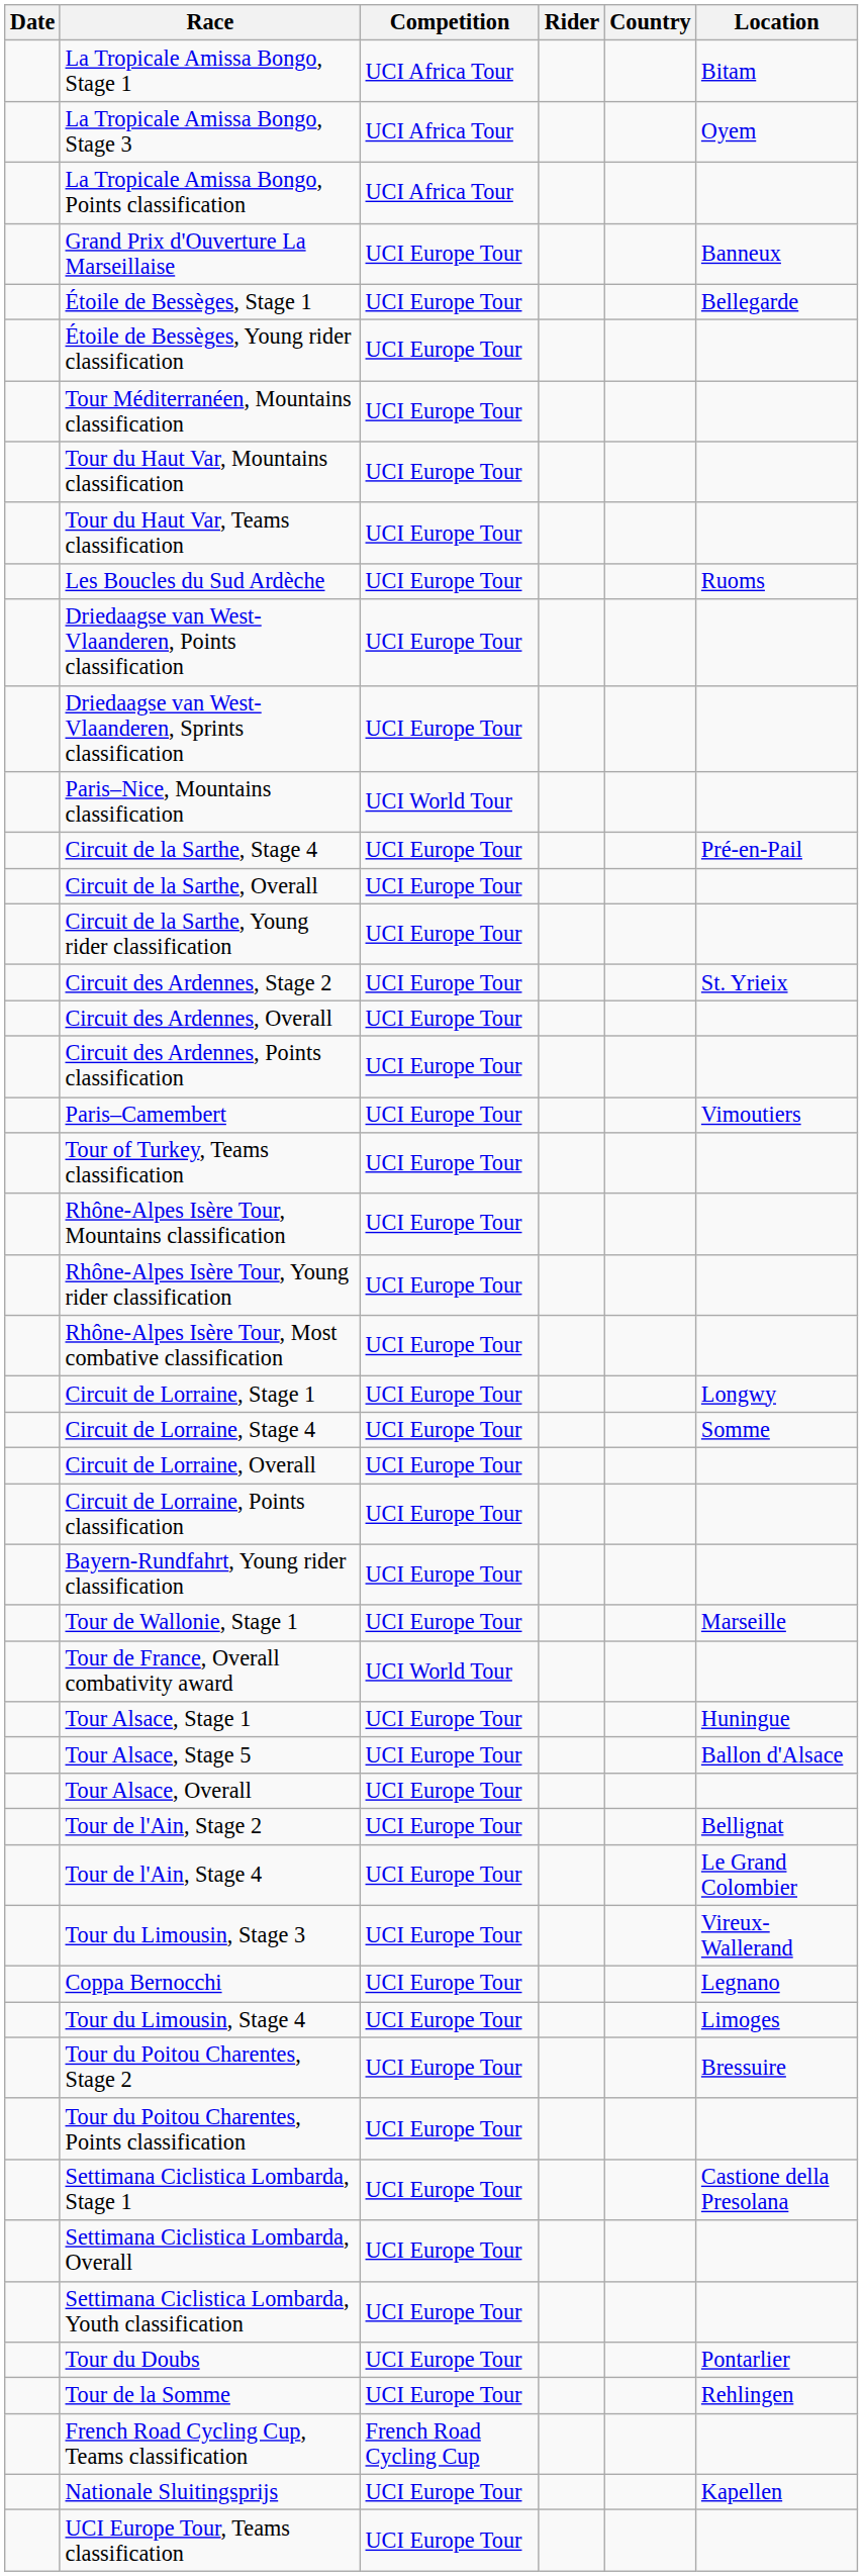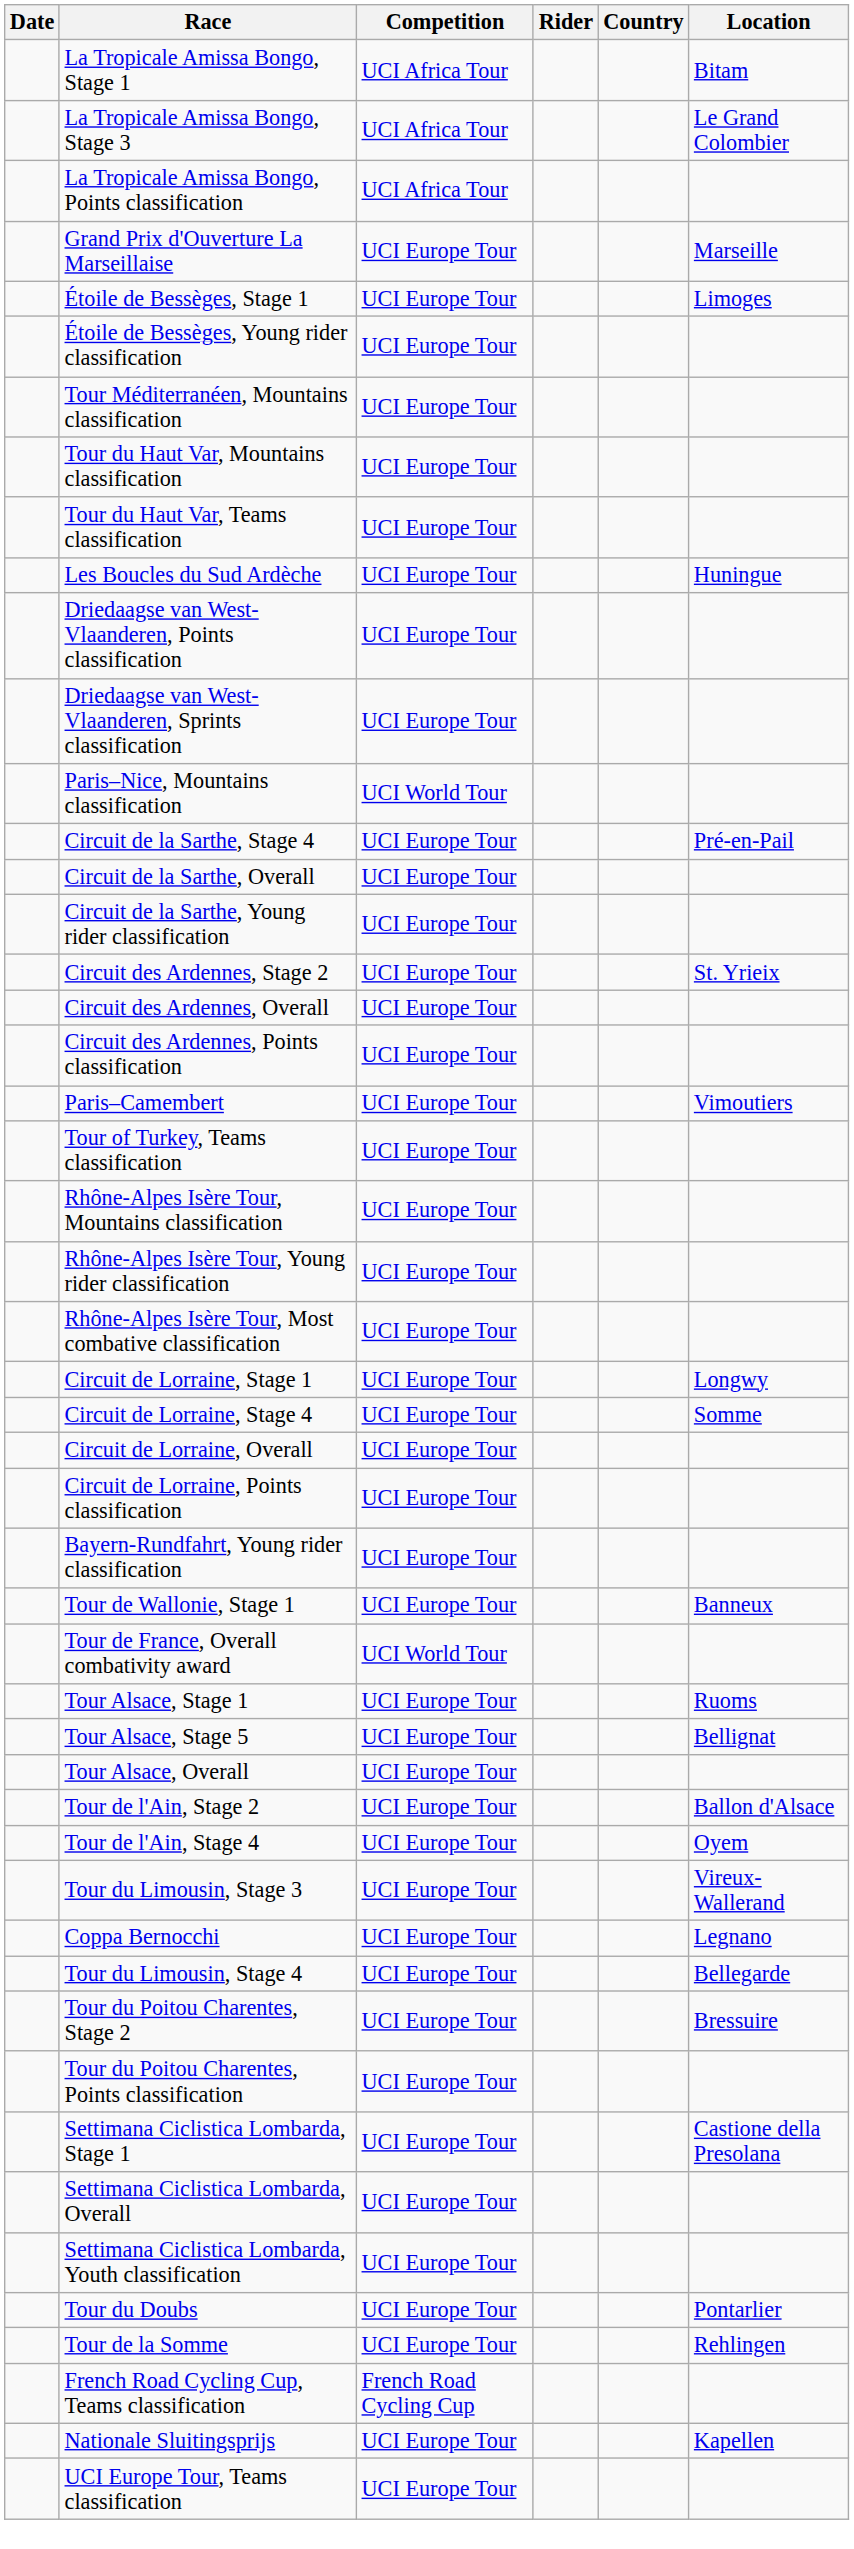 <table class="wikitable sortable">
 <tr>
 <th>Date</th>
 <th>Race</th>
 <th>Competition</th>
 <th>Rider</th>
 <th>Country</th>
 <th>Location</th>
 </tr>
 <tr>
 <td></td>
 <td><a href='#'>La Tropicale Amissa Bongo</a>, Stage 1</td>
 <td><a href='#'>UCI Africa Tour</a></td>
 <td></td>
 <td></td>
 <td><a href='#'>Bitam</a></td>
 </tr>
 <tr>
 <td></td>
 <td><a href='#'>La Tropicale Amissa Bongo</a>, Stage 3</td>
 <td><a href='#'>UCI Africa Tour</a></td>
 <td></td>
 <td></td>
-<td><a href='#'>Oyem</a></td>
+<td><a href='#'>Le Grand Colombier</a></td>
 </tr>
 <tr>
 <td></td>
 <td><a href='#'>La Tropicale Amissa Bongo</a>, Points classification</td>
 <td><a href='#'>UCI Africa Tour</a></td>
 <td></td>
 <td></td>
 <td></td>
 </tr>
 <tr>
 <td></td>
 <td><a href='#'>Grand Prix d'Ouverture La Marseillaise</a></td>
 <td><a href='#'>UCI Europe Tour</a></td>
 <td></td>
 <td></td>
-<td><a href='#'>Banneux</a></td>
+<td><a href='#'>Marseille</a></td>
 </tr>
 <tr>
 <td></td>
 <td><a href='#'>Étoile de Bessèges</a>, Stage 1</td>
 <td><a href='#'>UCI Europe Tour</a></td>
 <td></td>
 <td></td>
-<td><a href='#'>Bellegarde</a></td>
+<td><a href='#'>Limoges</a></td>
 </tr>
 <tr>
 <td></td>
 <td><a href='#'>Étoile de Bessèges</a>, Young rider classification</td>
 <td><a href='#'>UCI Europe Tour</a></td>
 <td></td>
 <td></td>
 <td></td>
 </tr>
 <tr>
 <td></td>
 <td><a href='#'>Tour Méditerranéen</a>, Mountains classification</td>
 <td><a href='#'>UCI Europe Tour</a></td>
 <td></td>
 <td></td>
 <td></td>
 </tr>
 <tr>
 <td></td>
 <td><a href='#'>Tour du Haut Var</a>, Mountains classification</td>
 <td><a href='#'>UCI Europe Tour</a></td>
 <td></td>
 <td></td>
 <td></td>
 </tr>
 <tr>
 <td></td>
 <td><a href='#'>Tour du Haut Var</a>, Teams classification</td>
 <td><a href='#'>UCI Europe Tour</a></td>
 <td align="center"></td>
 <td></td>
 <td></td>
 </tr>
 <tr>
 <td></td>
 <td><a href='#'>Les Boucles du Sud Ardèche</a></td>
 <td><a href='#'>UCI Europe Tour</a></td>
 <td></td>
 <td></td>
-<td><a href='#'>Ruoms</a></td>
+<td><a href='#'>Huningue</a></td>
 </tr>
 <tr>
 <td></td>
 <td><a href='#'>Driedaagse van West-Vlaanderen</a>, Points classification</td>
 <td><a href='#'>UCI Europe Tour</a></td>
 <td></td>
 <td></td>
 <td></td>
 </tr>
 <tr>
 <td></td>
 <td><a href='#'>Driedaagse van West-Vlaanderen</a>, Sprints classification</td>
 <td><a href='#'>UCI Europe Tour</a></td>
 <td></td>
 <td></td>
 <td></td>
 </tr>
 <tr>
 <td></td>
 <td><a href='#'>Paris–Nice</a>, Mountains classification</td>
 <td><a href='#'>UCI World Tour</a></td>
 <td></td>
 <td></td>
 <td></td>
 </tr>
 <tr>
 <td></td>
 <td><a href='#'>Circuit de la Sarthe</a>, Stage 4</td>
 <td><a href='#'>UCI Europe Tour</a></td>
 <td></td>
 <td></td>
 <td><a href='#'>Pré-en-Pail</a></td>
 </tr>
 <tr>
 <td></td>
 <td><a href='#'>Circuit de la Sarthe</a>, Overall</td>
 <td><a href='#'>UCI Europe Tour</a></td>
 <td></td>
 <td></td>
 <td></td>
 </tr>
 <tr>
 <td></td>
 <td><a href='#'>Circuit de la Sarthe</a>, Young rider classification</td>
 <td><a href='#'>UCI Europe Tour</a></td>
 <td></td>
 <td></td>
 <td></td>
 </tr>
 <tr>
 <td></td>
 <td><a href='#'>Circuit des Ardennes</a>, Stage 2</td>
 <td><a href='#'>UCI Europe Tour</a></td>
 <td></td>
 <td></td>
 <td><a href='#'>St. Yrieix</a></td>
 </tr>
 <tr>
 <td></td>
 <td><a href='#'>Circuit des Ardennes</a>, Overall</td>
 <td><a href='#'>UCI Europe Tour</a></td>
 <td></td>
 <td></td>
 <td></td>
 </tr>
 <tr>
 <td></td>
 <td><a href='#'>Circuit des Ardennes</a>, Points classification</td>
 <td><a href='#'>UCI Europe Tour</a></td>
 <td></td>
 <td></td>
 <td></td>
 </tr>
 <tr>
 <td></td>
 <td><a href='#'>Paris–Camembert</a></td>
 <td><a href='#'>UCI Europe Tour</a></td>
 <td></td>
 <td></td>
 <td><a href='#'>Vimoutiers</a></td>
 </tr>
 <tr>
 <td></td>
 <td><a href='#'>Tour of Turkey</a>, Teams classification</td>
 <td><a href='#'>UCI Europe Tour</a></td>
 <td align="center"></td>
 <td></td>
 <td></td>
 </tr>
 <tr>
 <td></td>
 <td><a href='#'>Rhône-Alpes Isère Tour</a>, Mountains classification</td>
 <td><a href='#'>UCI Europe Tour</a></td>
 <td></td>
 <td></td>
 <td></td>
 </tr>
 <tr>
 <td></td>
 <td><a href='#'>Rhône-Alpes Isère Tour</a>, Young rider classification</td>
 <td><a href='#'>UCI Europe Tour</a></td>
 <td></td>
 <td></td>
 <td></td>
 </tr>
 <tr>
 <td></td>
 <td><a href='#'>Rhône-Alpes Isère Tour</a>, Most combative classification</td>
 <td><a href='#'>UCI Europe Tour</a></td>
 <td></td>
 <td></td>
 <td></td>
 </tr>
 <tr>
 <td></td>
 <td><a href='#'>Circuit de Lorraine</a>, Stage 1</td>
 <td><a href='#'>UCI Europe Tour</a></td>
 <td></td>
 <td></td>
 <td><a href='#'>Longwy</a></td>
 </tr>
 <tr>
 <td></td>
 <td><a href='#'>Circuit de Lorraine</a>, Stage 4</td>
 <td><a href='#'>UCI Europe Tour</a></td>
 <td></td>
 <td></td>
 <td><a href='#'>Somme</a></td>
 </tr>
 <tr>
 <td></td>
 <td><a href='#'>Circuit de Lorraine</a>, Overall</td>
 <td><a href='#'>UCI Europe Tour</a></td>
 <td></td>
 <td></td>
 <td></td>
 </tr>
 <tr>
 <td></td>
 <td><a href='#'>Circuit de Lorraine</a>, Points classification</td>
 <td><a href='#'>UCI Europe Tour</a></td>
 <td></td>
 <td></td>
 <td></td>
 </tr>
 <tr>
 <td></td>
 <td><a href='#'>Bayern-Rundfahrt</a>, Young rider classification</td>
 <td><a href='#'>UCI Europe Tour</a></td>
 <td></td>
 <td></td>
 <td></td>
 </tr>
 <tr>
 <td></td>
 <td><a href='#'>Tour de Wallonie</a>, Stage 1</td>
 <td><a href='#'>UCI Europe Tour</a></td>
 <td></td>
 <td></td>
-<td><a href='#'>Marseille</a></td>
+<td><a href='#'>Banneux</a></td>
 </tr>
 <tr>
 <td></td>
 <td><a href='#'>Tour de France</a>, Overall combativity award</td>
 <td><a href='#'>UCI World Tour</a></td>
 <td></td>
 <td></td>
 <td></td>
 </tr>
 <tr>
 <td></td>
 <td><a href='#'>Tour Alsace</a>, Stage 1</td>
 <td><a href='#'>UCI Europe Tour</a></td>
 <td></td>
 <td></td>
-<td><a href='#'>Huningue</a></td>
+<td><a href='#'>Ruoms</a></td>
 </tr>
 <tr>
 <td></td>
 <td><a href='#'>Tour Alsace</a>, Stage 5</td>
 <td><a href='#'>UCI Europe Tour</a></td>
 <td></td>
 <td></td>
-<td><a href='#'>Ballon d'Alsace</a></td>
+<td><a href='#'>Bellignat</a></td>
 </tr>
 <tr>
 <td></td>
 <td><a href='#'>Tour Alsace</a>, Overall</td>
 <td><a href='#'>UCI Europe Tour</a></td>
 <td></td>
 <td></td>
 <td></td>
 </tr>
 <tr>
 <td></td>
 <td><a href='#'>Tour de l'Ain</a>, Stage 2</td>
 <td><a href='#'>UCI Europe Tour</a></td>
 <td></td>
 <td></td>
-<td><a href='#'>Bellignat</a></td>
+<td><a href='#'>Ballon d'Alsace</a></td>
 </tr>
 <tr>
 <td></td>
 <td><a href='#'>Tour de l'Ain</a>, Stage 4</td>
 <td><a href='#'>UCI Europe Tour</a></td>
 <td></td>
 <td></td>
-<td><a href='#'>Le Grand Colombier</a></td>
+<td><a href='#'>Oyem</a></td>
 </tr>
 <tr>
 <td></td>
 <td><a href='#'>Tour du Limousin</a>, Stage 3</td>
 <td><a href='#'>UCI Europe Tour</a></td>
 <td></td>
 <td></td>
 <td><a href='#'>Vireux-Wallerand</a></td>
 </tr>
 <tr>
 <td></td>
 <td><a href='#'>Coppa Bernocchi</a></td>
 <td><a href='#'>UCI Europe Tour</a></td>
 <td></td>
 <td></td>
 <td><a href='#'>Legnano</a></td>
 </tr>
 <tr>
 <td></td>
 <td><a href='#'>Tour du Limousin</a>, Stage 4</td>
 <td><a href='#'>UCI Europe Tour</a></td>
 <td></td>
 <td></td>
-<td><a href='#'>Limoges</a></td>
+<td><a href='#'>Bellegarde</a></td>
 </tr>
 <tr>
 <td></td>
 <td><a href='#'>Tour du Poitou Charentes</a>, Stage 2</td>
 <td><a href='#'>UCI Europe Tour</a></td>
 <td></td>
 <td></td>
 <td><a href='#'>Bressuire</a></td>
 </tr>
 <tr>
 <td></td>
 <td><a href='#'>Tour du Poitou Charentes</a>, Points classification</td>
 <td><a href='#'>UCI Europe Tour</a></td>
 <td></td>
 <td></td>
 <td></td>
 </tr>
 <tr>
 <td></td>
 <td><a href='#'>Settimana Ciclistica Lombarda</a>, Stage 1</td>
 <td><a href='#'>UCI Europe Tour</a></td>
 <td></td>
 <td></td>
 <td><a href='#'>Castione della Presolana</a></td>
 </tr>
 <tr>
 <td></td>
 <td><a href='#'>Settimana Ciclistica Lombarda</a>, Overall</td>
 <td><a href='#'>UCI Europe Tour</a></td>
 <td></td>
 <td></td>
 <td></td>
 </tr>
 <tr>
 <td></td>
 <td><a href='#'>Settimana Ciclistica Lombarda</a>, Youth classification</td>
 <td><a href='#'>UCI Europe Tour</a></td>
 <td></td>
 <td></td>
 <td></td>
 </tr>
 <tr>
 <td></td>
 <td><a href='#'>Tour du Doubs</a></td>
 <td><a href='#'>UCI Europe Tour</a></td>
 <td></td>
 <td></td>
 <td><a href='#'>Pontarlier</a></td>
 </tr>
 <tr>
 <td></td>
 <td><a href='#'>Tour de la Somme</a></td>
 <td><a href='#'>UCI Europe Tour</a></td>
 <td></td>
 <td></td>
 <td><a href='#'>Rehlingen</a></td>
 </tr>
 <tr>
 <td></td>
 <td><a href='#'>French Road Cycling Cup</a>, Teams classification</td>
 <td><a href='#'>French Road Cycling Cup</a></td>
 <td> </td>
 <td></td>
 <td></td>
 </tr>
 <tr>
 <td></td>
 <td><a href='#'>Nationale Sluitingsprijs</a></td>
 <td><a href='#'>UCI Europe Tour</a></td>
 <td></td>
 <td></td>
 <td><a href='#'>Kapellen</a></td>
 </tr>
 <tr>
 <td></td>
 <td><a href='#'>UCI Europe Tour</a>, Teams classification</td>
 <td><a href='#'>UCI Europe Tour</a></td>
 <td></td>
 <td></td>
 <td></td>
 </tr>
 </table>
